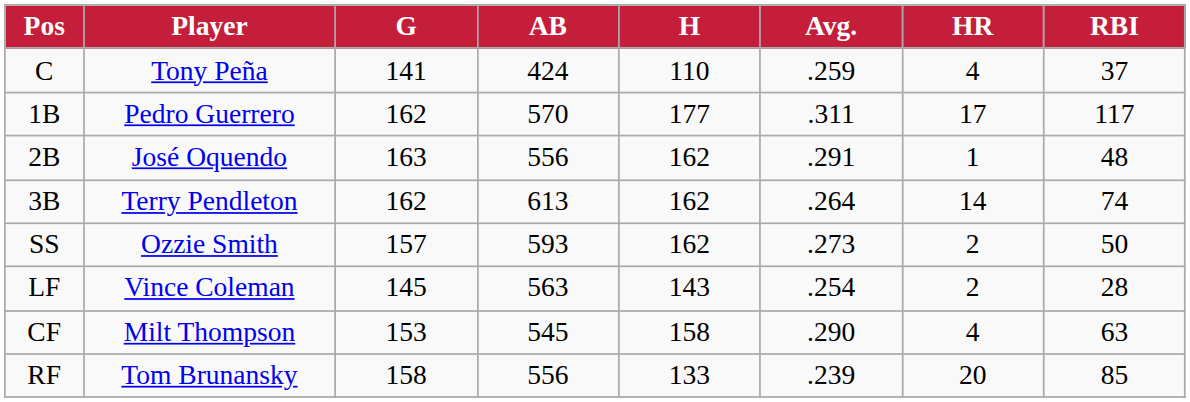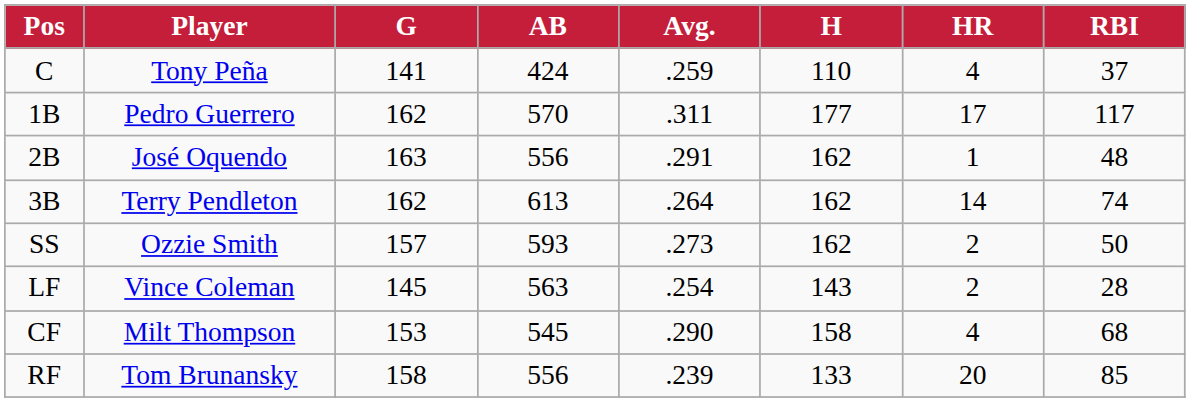 <table class="wikitable sortable">
 <tr>
 <th style="background:#c41e3a;color:white;" width="5%">Pos</th>
 <th style="background:#c41e3a;color:white;" width="16%">Player</th>
 <th style="background:#c41e3a;color:white;" width="9%">G</th>
 <th style="background:#c41e3a;color:white;" width="9%">AB</th>
+<th style="background:#c41e3a;color:white;" width="9%">Avg.</th>
 <th style="background:#c41e3a;color:white;" width="9%">H</th>
-<th style="background:#c41e3a;color:white;" width="9%">Avg.</th>
 <th style="background:#c41e3a;color:white;" width="9%">HR</th>
 <th style="background:#c41e3a;color:white;" width="9%">RBI</th>
 </tr>
 <tr align="center">
 <td>C</td>
 <td><a href='#'>Tony Peña</a></td>
 <td>141</td>
 <td>424</td>
+<td>.259</td>
 <td>110</td>
-<td>.259</td>
 <td>4</td>
 <td>37</td>
 </tr>
 <tr align="center">
 <td>1B</td>
 <td><a href='#'>Pedro Guerrero</a></td>
 <td>162</td>
 <td>570</td>
+<td>.311</td>
 <td>177</td>
-<td>.311</td>
 <td>17</td>
 <td>117</td>
 </tr>
 <tr align="center">
 <td>2B</td>
 <td><a href='#'>José Oquendo</a></td>
 <td>163</td>
 <td>556</td>
+<td>.291</td>
 <td>162</td>
-<td>.291</td>
 <td>1</td>
 <td>48</td>
 </tr>
 <tr align="center">
 <td>3B</td>
 <td><a href='#'>Terry Pendleton</a></td>
 <td>162</td>
 <td>613</td>
+<td>.264</td>
 <td>162</td>
-<td>.264</td>
 <td>14</td>
 <td>74</td>
 </tr>
 <tr align="center">
 <td>SS</td>
 <td><a href='#'>Ozzie Smith</a></td>
 <td>157</td>
 <td>593</td>
+<td>.273</td>
 <td>162</td>
-<td>.273</td>
 <td>2</td>
 <td>50</td>
 </tr>
 <tr align="center">
 <td>LF</td>
 <td><a href='#'>Vince Coleman</a></td>
 <td>145</td>
 <td>563</td>
+<td>.254</td>
 <td>143</td>
-<td>.254</td>
 <td>2</td>
 <td>28</td>
 </tr>
 <tr align="center">
 <td>CF</td>
 <td><a href='#'>Milt Thompson</a></td>
 <td>153</td>
 <td>545</td>
+<td>.290</td>
 <td>158</td>
-<td>.290</td>
 <td>4</td>
-<td>63</td>
+<td>68</td>
 </tr>
 <tr align="center">
 <td>RF</td>
 <td><a href='#'>Tom Brunansky</a></td>
 <td>158</td>
 <td>556</td>
+<td>.239</td>
 <td>133</td>
-<td>.239</td>
 <td>20</td>
 <td>85</td>
 </tr>
 </table>
